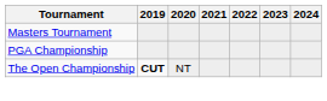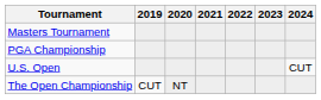 <table class="wikitable" style="font-size:95%;text-align:center;">
 <tr>
 <th>Tournament</th>
 <th>2019</th>
 <th>2020</th>
 <th>2021</th>
 <th>2022</th>
 <th>2023</th>
 <th>2024</th>
 </tr>
 <tr>
 <td align=left><a href='#'>Masters Tournament</a></td>
 <td style= "background:#eeeeee;"></td>
 <td style= "background:#eeeeee;"></td>
 <td style= "background:#eeeeee;"></td>
 <td style= "background:#eeeeee;"></td>
 <td style= "background:#eeeeee;"></td>
 <td style= "background:#eeeeee;"></td>
 </tr>
 <tr>
 <td align=left><a href='#'>PGA Championship</a></td>
 <td style= "background:#eeeeee;"></td>
 <td style= "background:#eeeeee;"></td>
 <td style= "background:#eeeeee;"></td>
 <td style= "background:#eeeeee;"></td>
 <td style= "background:#eeeeee;"></td>
 <td style= "background:#eeeeee;"></td>
 </tr>
 <tr>
+<td align=left><a href='#'>U.S. Open</a></td>
+<td style="background:#eeeeee;"></td>
+<td style= "background:#eeeeee;"></td>
+<td style= "background:#eeeeee;"></td>
+<td style= "background:#eeeeee;"></td>
+<td style= "background:#eeeeee;"></td>
+<td>CUT</td>
+</tr>
+<tr>
 <td align=left><a href='#'>The Open Championship</a></td>
-<td><strong>CUT</strong></td>
+<td>CUT</td>
 <td style= "background:#eeeeee;">NT</td>
 <td style= "background:#eeeeee;"></td>
 <td style= "background:#eeeeee;"></td>
 <td style= "background:#eeeeee;"></td>
 <td style= "background:#eeeeee;"></td>
 </tr>
 </table>
